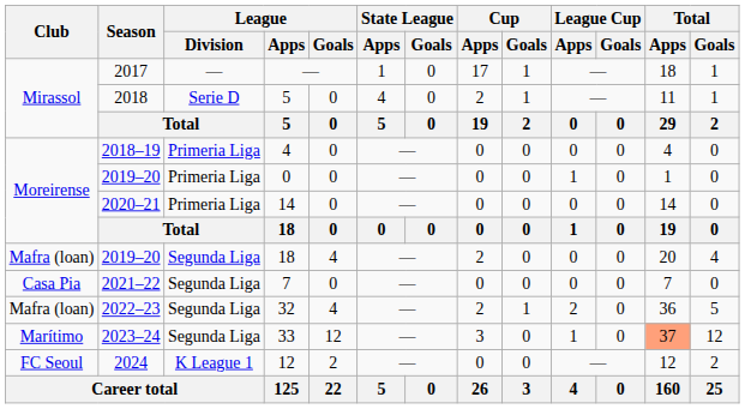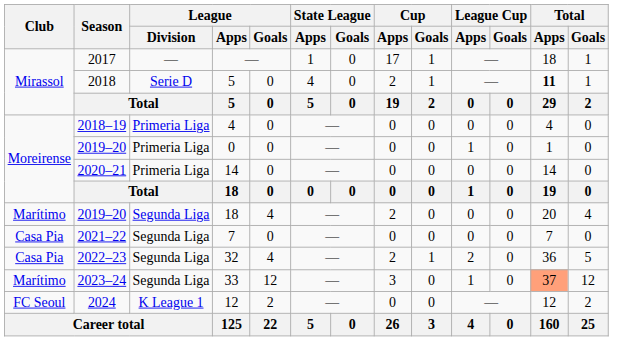 <table class="wikitable", style="text-align:center">
 <tr>
 <th rowspan="2">Club</th>
 <th rowspan="2">Season</th>
 <th colspan="3">League</th>
 <th colspan="2">State League</th>
 <th colspan="2">Cup</th>
 <th colspan="2">League Cup</th>
 <th colspan="2">Total</th>
 </tr>
 <tr>
 <th>Division</th>
 <th>Apps</th>
 <th>Goals</th>
 <th>Apps</th>
 <th>Goals</th>
 <th>Apps</th>
 <th>Goals</th>
 <th>Apps</th>
 <th>Goals</th>
 <th>Apps</th>
 <th>Goals</th>
 </tr>
 <tr>
 <td rowspan="3"><a href='#'>Mirassol</a></td>
 <td>2017</td>
 <td>—</td>
 <td colspan="2">—</td>
 <td>1</td>
 <td>0</td>
 <td>17</td>
 <td>1</td>
 <td colspan="2">—</td>
 <td>18</td>
 <td>1</td>
 </tr>
 <tr>
 <td>2018</td>
 <td><a href='#'>Serie D</a></td>
 <td>5</td>
 <td>0</td>
 <td>4</td>
 <td>0</td>
 <td>2</td>
 <td>1</td>
 <td colspan="2">—</td>
-<td>11</td>
+<td><strong>11</strong></td>
 <td>1</td>
 </tr>
 <tr>
 <th colspan="2">Total</th>
 <th>5</th>
 <th>0</th>
 <th>5</th>
 <th>0</th>
 <th>19</th>
 <th>2</th>
 <th>0</th>
 <th>0</th>
 <th>29</th>
 <th>2</th>
 </tr>
 <tr>
 <td rowspan="4"><a href='#'>Moreirense</a></td>
 <td><a href='#'>2018–19</a></td>
 <td><a href='#'>Primeria Liga</a></td>
 <td>4</td>
 <td>0</td>
 <td colspan="2">—</td>
 <td>0</td>
 <td>0</td>
 <td>0</td>
 <td>0</td>
 <td>4</td>
 <td>0</td>
 </tr>
 <tr>
 <td><a href='#'>2019–20</a></td>
 <td>Primeria Liga</td>
 <td>0</td>
 <td>0</td>
 <td colspan="2">—</td>
 <td>0</td>
 <td>0</td>
 <td>1</td>
 <td>0</td>
 <td>1</td>
 <td>0</td>
 </tr>
 <tr>
 <td><a href='#'>2020–21</a></td>
 <td>Primeria Liga</td>
 <td>14</td>
 <td>0</td>
 <td colspan="2">—</td>
 <td>0</td>
 <td>0</td>
 <td>0</td>
 <td>0</td>
 <td>14</td>
 <td>0</td>
 </tr>
 <tr>
 <th colspan="2">Total</th>
 <th>18</th>
 <th>0</th>
 <th>0</th>
 <th>0</th>
 <th>0</th>
 <th>0</th>
 <th>1</th>
 <th>0</th>
 <th>19</th>
 <th>0</th>
 </tr>
 <tr>
-<td><a href='#'>Mafra</a> (loan)</td>
+<td><a href='#'>Marítimo</a></td>
 <td><a href='#'>2019–20</a></td>
 <td><a href='#'>Segunda Liga</a></td>
 <td>18</td>
 <td>4</td>
 <td colspan="2">—</td>
 <td>2</td>
 <td>0</td>
 <td>0</td>
 <td>0</td>
 <td>20</td>
 <td>4</td>
 </tr>
 <tr>
 <td><a href='#'>Casa Pia</a></td>
 <td><a href='#'>2021–22</a></td>
 <td>Segunda Liga</td>
 <td>7</td>
 <td>0</td>
 <td colspan="2">—</td>
 <td>0</td>
 <td>0</td>
 <td>0</td>
 <td>0</td>
 <td>7</td>
 <td>0</td>
 </tr>
 <tr>
-<td>Mafra (loan)</td>
+<td><a href='#'>Casa Pia</a></td>
 <td><a href='#'>2022–23</a></td>
 <td>Segunda Liga</td>
 <td>32</td>
 <td>4</td>
 <td colspan="2">—</td>
 <td>2</td>
 <td>1</td>
 <td>2</td>
 <td>0</td>
 <td>36</td>
 <td>5</td>
 </tr>
 <tr>
 <td><a href='#'>Marítimo</a></td>
 <td><a href='#'>2023–24</a></td>
 <td>Segunda Liga</td>
 <td>33</td>
 <td>12</td>
 <td colspan="2">—</td>
 <td>3</td>
 <td>0</td>
 <td>1</td>
 <td>0</td>
 <td style="background: lightsalmon;">37</td>
 <td>12</td>
 </tr>
 <tr>
 <td><a href='#'>FC Seoul</a></td>
 <td><a href='#'>2024</a></td>
 <td><a href='#'>K League 1</a></td>
 <td>12</td>
 <td>2</td>
 <td colspan="2">—</td>
 <td>0</td>
 <td>0</td>
 <td colspan="2">—</td>
 <td>12</td>
 <td>2</td>
 </tr>
 <tr>
 <th colspan="3">Career total</th>
 <th>125</th>
 <th>22</th>
 <th>5</th>
 <th>0</th>
 <th>26</th>
 <th>3</th>
 <th>4</th>
 <th>0</th>
 <th>160</th>
 <th>25</th>
 </tr>
 </table>
